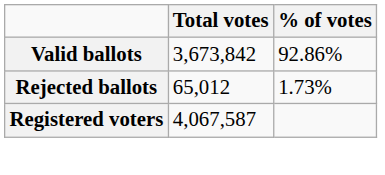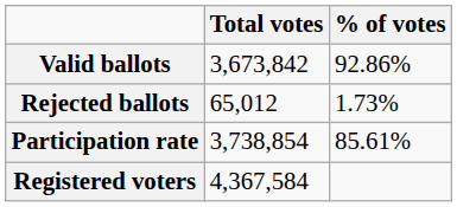 <table class="wikitable">
 <tr>
 <td></td>
 <th>Total votes</th>
 <th>% of votes</th>
 </tr>
 <tr>
 <th>Valid ballots</th>
 <td>3,673,842</td>
 <td>92.86%</td>
 </tr>
 <tr>
 <th>Rejected ballots</th>
 <td>65,012</td>
 <td>1.73%</td>
 </tr>
 <tr>
+<th>Participation rate</th>
+<td>3,738,854</td>
+<td>85.61%</td>
+</tr>
+<tr>
 <th>Registered voters</th>
-<td>4,067,587</td>
+<td>4,367,584</td>
 <td></td>
 </tr>
 </table>
